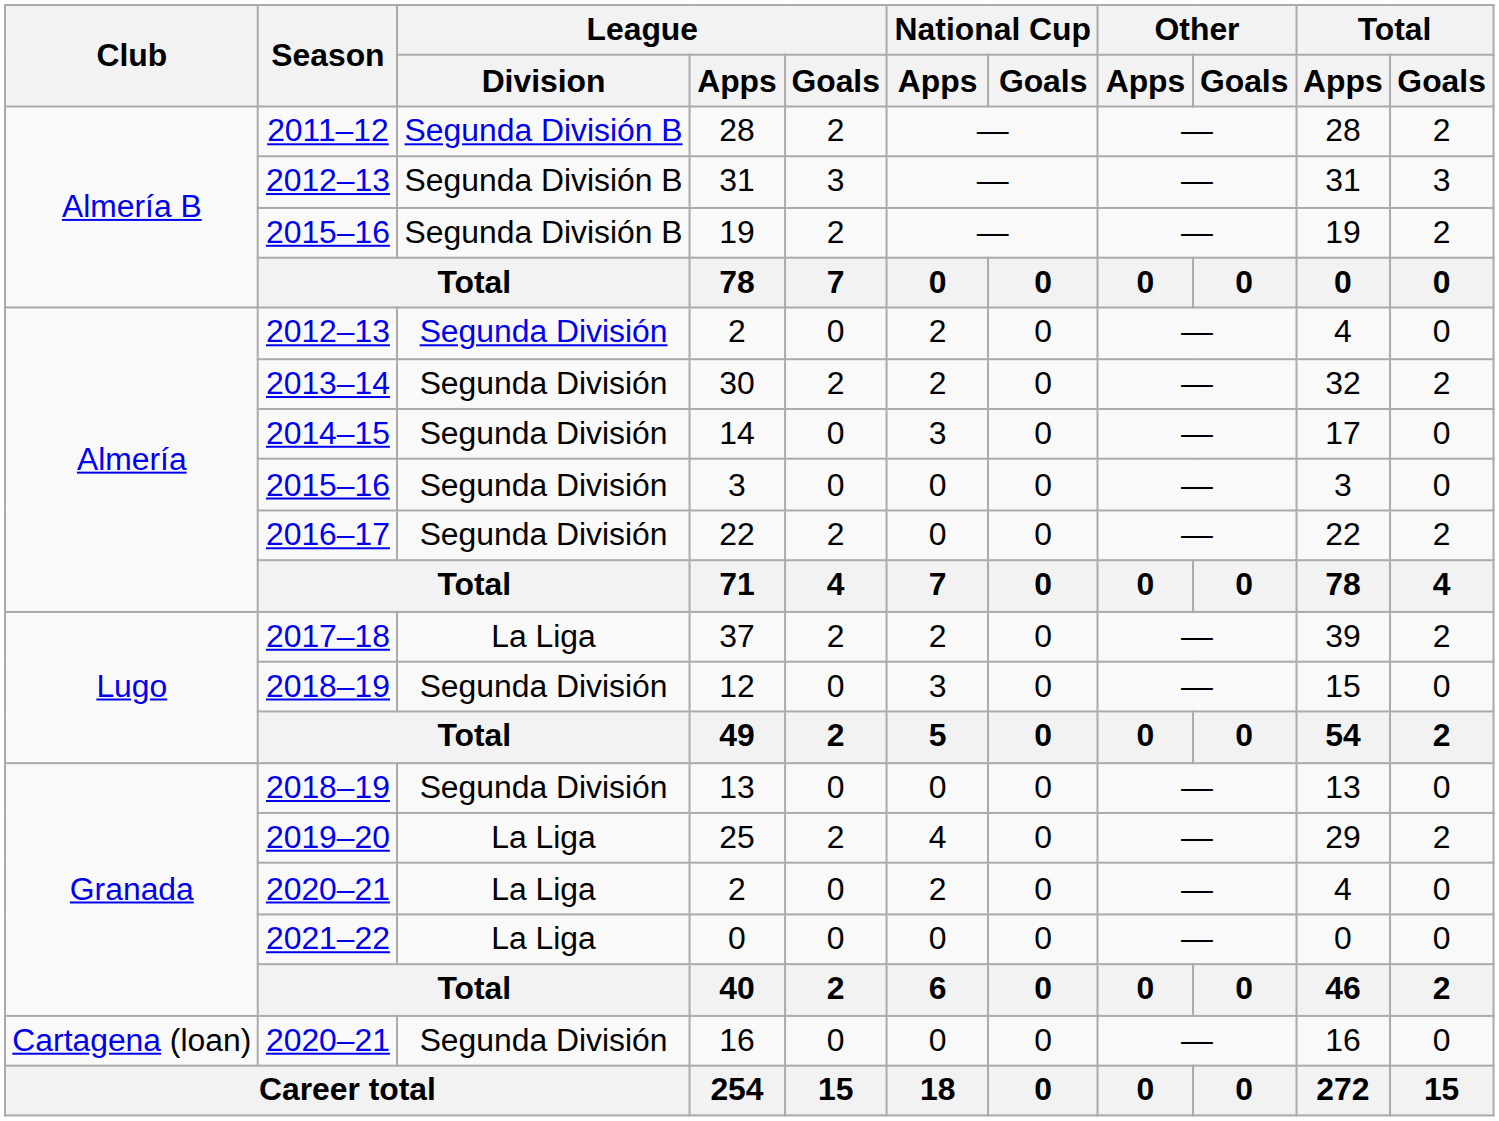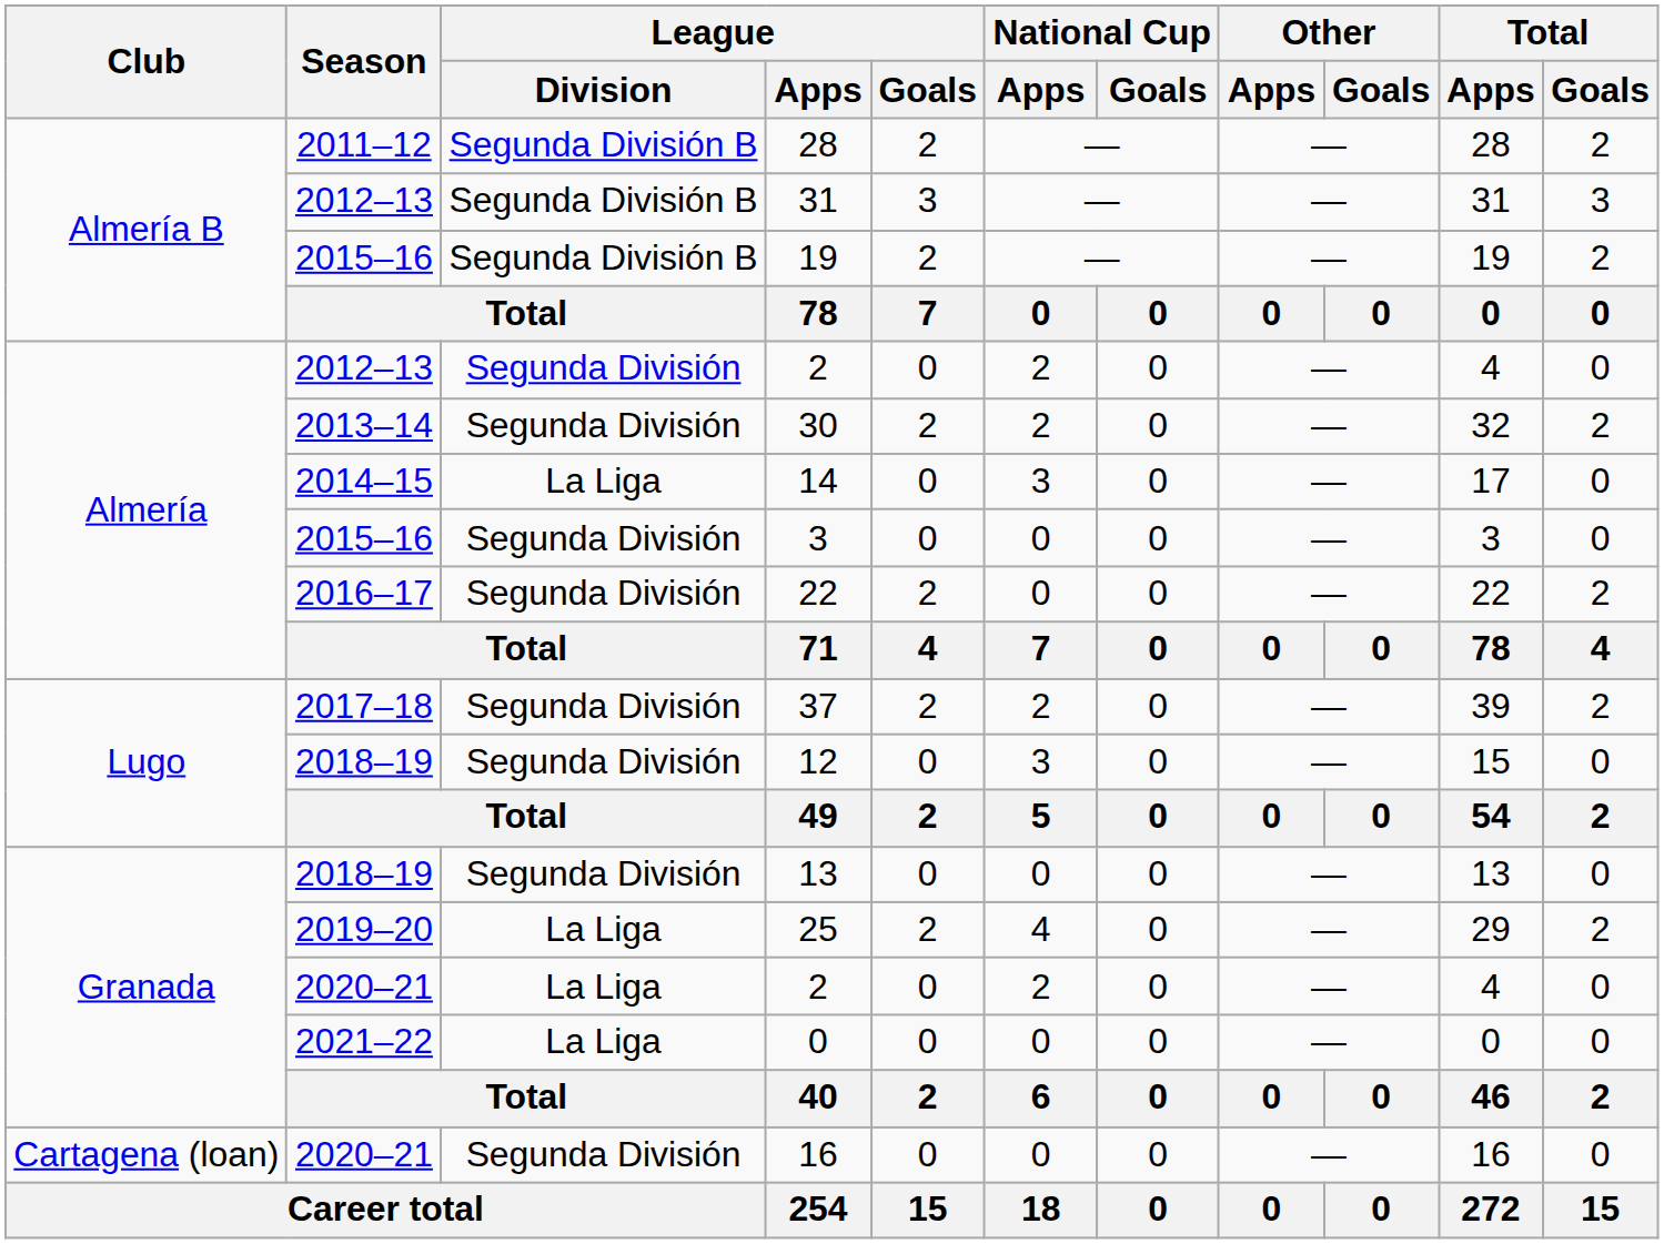 <table class="wikitable" style="text-align:center">
 <tr>
 <th rowspan="2">Club</th>
 <th rowspan="2">Season</th>
 <th colspan="3">League</th>
 <th colspan="2">National Cup</th>
 <th colspan="2">Other</th>
 <th colspan="2">Total</th>
 </tr>
 <tr>
 <th>Division</th>
 <th>Apps</th>
 <th>Goals</th>
 <th>Apps</th>
 <th>Goals</th>
 <th>Apps</th>
 <th>Goals</th>
 <th>Apps</th>
 <th>Goals</th>
 </tr>
 <tr>
 <td rowspan="4"><a href='#'>Almería B</a></td>
 <td><a href='#'>2011–12</a></td>
 <td><a href='#'>Segunda División B</a></td>
 <td>28</td>
 <td>2</td>
 <td colspan="2">—</td>
 <td colspan="2">—</td>
 <td>28</td>
 <td>2</td>
 </tr>
 <tr>
 <td><a href='#'>2012–13</a></td>
 <td>Segunda División B</td>
 <td>31</td>
 <td>3</td>
 <td colspan="2">—</td>
 <td colspan="2">—</td>
 <td>31</td>
 <td>3</td>
 </tr>
 <tr>
 <td><a href='#'>2015–16</a></td>
 <td>Segunda División B</td>
 <td>19</td>
 <td>2</td>
 <td colspan="2">—</td>
 <td colspan="2">—</td>
 <td>19</td>
 <td>2</td>
 </tr>
 <tr>
 <th colspan="2">Total</th>
 <th>78</th>
 <th>7</th>
 <th>0</th>
 <th>0</th>
 <th>0</th>
 <th>0</th>
 <th>0</th>
 <th>0</th>
 </tr>
 <tr>
 <td rowspan="6"><a href='#'>Almería</a></td>
 <td><a href='#'>2012–13</a></td>
 <td><a href='#'>Segunda División</a></td>
 <td>2</td>
 <td>0</td>
 <td>2</td>
 <td>0</td>
 <td colspan="2">—</td>
 <td>4</td>
 <td>0</td>
 </tr>
 <tr>
 <td><a href='#'>2013–14</a></td>
 <td>Segunda División</td>
 <td>30</td>
 <td>2</td>
 <td>2</td>
 <td>0</td>
 <td colspan="2">—</td>
 <td>32</td>
 <td>2</td>
 </tr>
 <tr>
 <td><a href='#'>2014–15</a></td>
-<td>Segunda División</td>
+<td>La Liga</td>
 <td>14</td>
 <td>0</td>
 <td>3</td>
 <td>0</td>
 <td colspan="2">—</td>
 <td>17</td>
 <td>0</td>
 </tr>
 <tr>
 <td><a href='#'>2015–16</a></td>
 <td>Segunda División</td>
 <td>3</td>
 <td>0</td>
 <td>0</td>
 <td>0</td>
 <td colspan="2">—</td>
 <td>3</td>
 <td>0</td>
 </tr>
 <tr>
 <td><a href='#'>2016–17</a></td>
 <td>Segunda División</td>
 <td>22</td>
 <td>2</td>
 <td>0</td>
 <td>0</td>
 <td colspan="2">—</td>
 <td>22</td>
 <td>2</td>
 </tr>
 <tr>
 <th colspan="2">Total</th>
 <th>71</th>
 <th>4</th>
 <th>7</th>
 <th>0</th>
 <th>0</th>
 <th>0</th>
 <th>78</th>
 <th>4</th>
 </tr>
 <tr>
 <td rowspan="3"><a href='#'>Lugo</a></td>
 <td><a href='#'>2017–18</a></td>
-<td>La Liga</td>
+<td>Segunda División</td>
 <td>37</td>
 <td>2</td>
 <td>2</td>
 <td>0</td>
 <td colspan="2">—</td>
 <td>39</td>
 <td>2</td>
 </tr>
 <tr>
 <td><a href='#'>2018–19</a></td>
 <td>Segunda División</td>
 <td>12</td>
 <td>0</td>
 <td>3</td>
 <td>0</td>
 <td colspan="2">—</td>
 <td>15</td>
 <td>0</td>
 </tr>
 <tr>
 <th colspan="2">Total</th>
 <th>49</th>
 <th>2</th>
 <th>5</th>
 <th>0</th>
 <th>0</th>
 <th>0</th>
 <th>54</th>
 <th>2</th>
 </tr>
 <tr>
 <td rowspan="5"><a href='#'>Granada</a></td>
 <td><a href='#'>2018–19</a></td>
 <td>Segunda División</td>
 <td>13</td>
 <td>0</td>
 <td>0</td>
 <td>0</td>
 <td colspan="2">—</td>
 <td>13</td>
 <td>0</td>
 </tr>
 <tr>
 <td><a href='#'>2019–20</a></td>
 <td>La Liga</td>
 <td>25</td>
 <td>2</td>
 <td>4</td>
 <td>0</td>
 <td colspan="2">—</td>
 <td>29</td>
 <td>2</td>
 </tr>
 <tr>
 <td><a href='#'>2020–21</a></td>
 <td>La Liga</td>
 <td>2</td>
 <td>0</td>
 <td>2</td>
 <td>0</td>
 <td colspan="2">—</td>
 <td>4</td>
 <td>0</td>
 </tr>
 <tr>
 <td><a href='#'>2021–22</a></td>
 <td>La Liga</td>
 <td>0</td>
 <td>0</td>
 <td>0</td>
 <td>0</td>
 <td colspan="2">—</td>
 <td>0</td>
 <td>0</td>
 </tr>
 <tr>
 <th colspan="2">Total</th>
 <th>40</th>
 <th>2</th>
 <th>6</th>
 <th>0</th>
 <th>0</th>
 <th>0</th>
 <th>46</th>
 <th>2</th>
 </tr>
 <tr>
 <td><a href='#'>Cartagena</a> (loan)</td>
 <td><a href='#'>2020–21</a></td>
 <td>Segunda División</td>
 <td>16</td>
 <td>0</td>
 <td>0</td>
 <td>0</td>
 <td colspan="2">—</td>
 <td>16</td>
 <td>0</td>
 </tr>
 <tr>
 <th colspan="3">Career total</th>
 <th>254</th>
 <th>15</th>
 <th>18</th>
 <th>0</th>
 <th>0</th>
 <th>0</th>
 <th>272</th>
 <th>15</th>
 </tr>
 </table>
